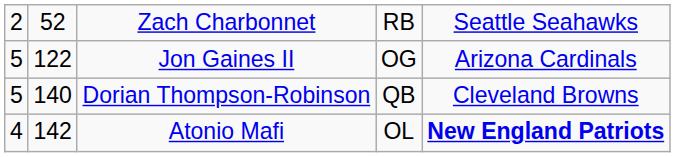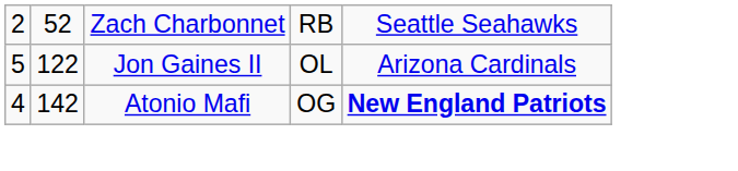 <table class="wikitable" style="text-align:center">
 <tr>
 <td>2</td>
 <td>52</td>
 <td><a href='#'>Zach Charbonnet</a></td>
 <td>RB</td>
 <td><a href='#'>Seattle Seahawks</a></td>
 </tr>
 <tr>
 <td>5</td>
 <td>122</td>
 <td><a href='#'>Jon Gaines II</a></td>
-<td>OG</td>
+<td>OL</td>
 <td><a href='#'>Arizona Cardinals</a></td>
-</tr>
-<tr>
-<td>5</td>
-<td>140</td>
-<td><a href='#'>Dorian Thompson-Robinson</a></td>
-<td>QB</td>
-<td><a href='#'>Cleveland Browns</a></td>
 </tr>
 <tr>
 <td>4</td>
 <td>142</td>
 <td><a href='#'>Atonio Mafi</a></td>
-<td>OL</td>
+<td>OG</td>
 <td><strong><a href='#'>New England Patriots</a></strong></td>
 </tr>
 </table>
